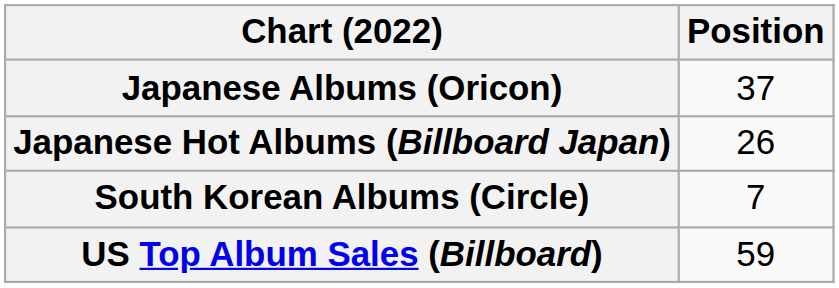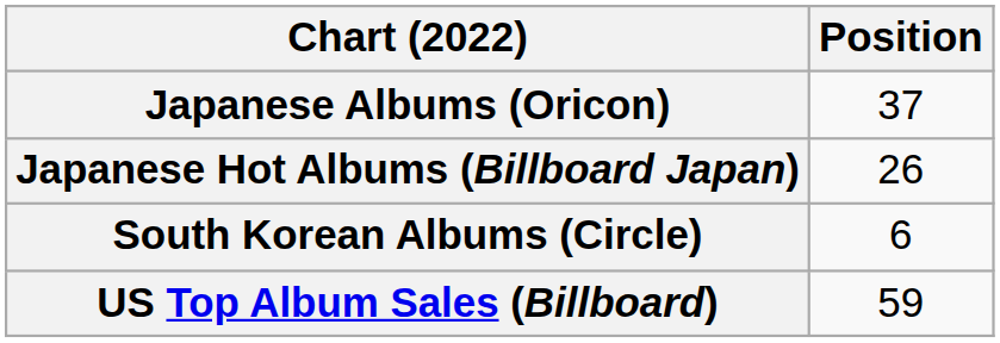 <table class="wikitable sortable plainrowheaders" style="text-align:center">
 <tr>
 <th scope="col">Chart (2022)</th>
 <th scope="col">Position</th>
 </tr>
 <tr>
 <th scope="row">Japanese Albums (Oricon)</th>
 <td>37</td>
 </tr>
 <tr>
 <th scope="row">Japanese Hot Albums (<em>Billboard Japan</em>)</th>
 <td>26</td>
 </tr>
 <tr>
 <th scope="row">South Korean Albums (Circle)</th>
-<td>7</td>
+<td>6</td>
 </tr>
 <tr>
 <th scope="row">US <a href='#'>Top Album Sales</a> (<em>Billboard</em>)</th>
 <td>59</td>
 </tr>
 </table>
